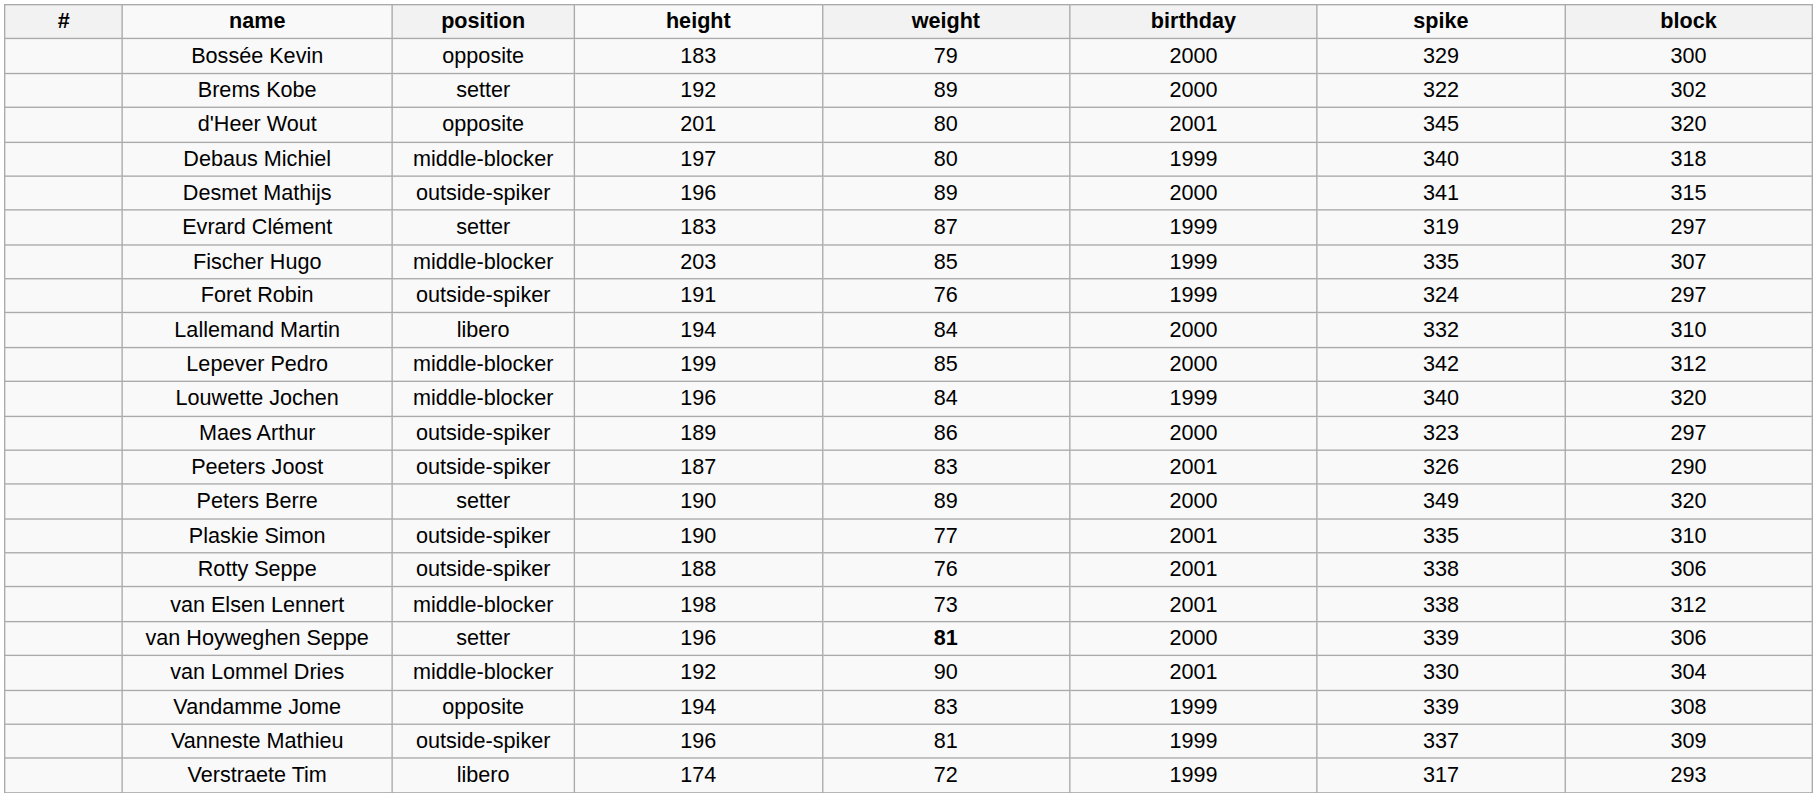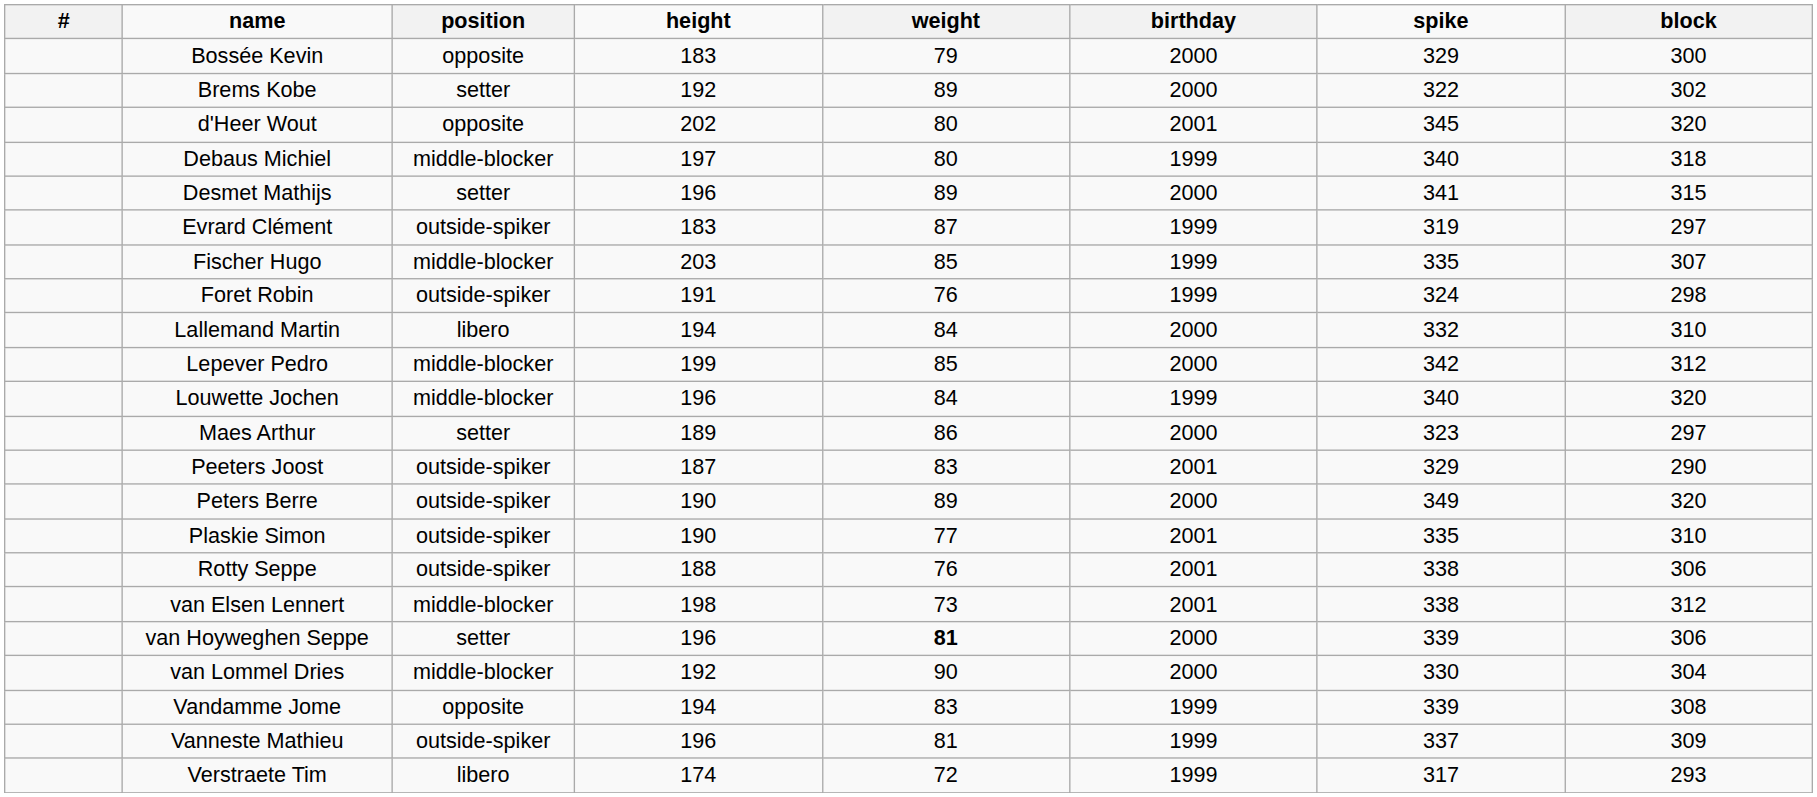 <table class="wikitable sortable" style="text-align:center;">
 <tr>
 <th style="width:5em">#</th>
 <td style="width:12em"><strong>name</strong></td>
 <th style="width:8em"><strong>position</strong></th>
 <td style="width:11em"><strong>height</strong></td>
 <th style="width:11em"><strong>weight</strong></th>
 <th style="width:11em"><strong>birthday</strong></th>
 <td style="width:11em"><strong>spike</strong></td>
 <th style="width:11em"><strong>block</strong></th>
 </tr>
 <tr>
 <td></td>
 <td>Bossée Kevin</td>
 <td>opposite</td>
 <td>183</td>
 <td>79</td>
 <td>2000</td>
 <td>329</td>
 <td>300</td>
 </tr>
 <tr>
 <td></td>
 <td>Brems Kobe</td>
 <td>setter</td>
 <td>192</td>
 <td>89</td>
 <td>2000</td>
 <td>322</td>
 <td>302</td>
 </tr>
 <tr>
 <td></td>
 <td>d'Heer Wout</td>
 <td>opposite</td>
-<td>201</td>
+<td>202</td>
 <td>80</td>
 <td>2001</td>
 <td>345</td>
 <td>320</td>
 </tr>
 <tr>
 <td></td>
 <td>Debaus Michiel</td>
 <td>middle-blocker</td>
 <td>197</td>
 <td>80</td>
 <td>1999</td>
 <td>340</td>
 <td>318</td>
 </tr>
 <tr>
 <td></td>
 <td>Desmet Mathijs</td>
-<td>outside-spiker</td>
+<td>setter</td>
 <td>196</td>
 <td>89</td>
 <td>2000</td>
 <td>341</td>
 <td>315</td>
 </tr>
 <tr>
 <td></td>
 <td>Evrard Clément</td>
-<td>setter</td>
+<td>outside-spiker</td>
 <td>183</td>
 <td>87</td>
 <td>1999</td>
 <td>319</td>
 <td>297</td>
 </tr>
 <tr>
 <td></td>
 <td>Fischer Hugo</td>
 <td>middle-blocker</td>
 <td>203</td>
 <td>85</td>
 <td>1999</td>
 <td>335</td>
 <td>307</td>
 </tr>
 <tr>
 <td></td>
 <td>Foret Robin</td>
 <td>outside-spiker</td>
 <td>191</td>
 <td>76</td>
 <td>1999</td>
 <td>324</td>
-<td>297</td>
+<td>298</td>
 </tr>
 <tr>
 <td></td>
 <td>Lallemand Martin</td>
 <td>libero</td>
 <td>194</td>
 <td>84</td>
 <td>2000</td>
 <td>332</td>
 <td>310</td>
 </tr>
 <tr>
 <td></td>
 <td>Lepever Pedro</td>
 <td>middle-blocker</td>
 <td>199</td>
 <td>85</td>
 <td>2000</td>
 <td>342</td>
 <td>312</td>
 </tr>
 <tr>
 <td></td>
 <td>Louwette Jochen</td>
 <td>middle-blocker</td>
 <td>196</td>
 <td>84</td>
 <td>1999</td>
 <td>340</td>
 <td>320</td>
 </tr>
 <tr>
 <td></td>
 <td>Maes Arthur</td>
-<td>outside-spiker</td>
+<td>setter</td>
 <td>189</td>
 <td>86</td>
 <td>2000</td>
 <td>323</td>
 <td>297</td>
 </tr>
 <tr>
 <td></td>
 <td>Peeters Joost</td>
 <td>outside-spiker</td>
 <td>187</td>
 <td>83</td>
 <td>2001</td>
-<td>326</td>
+<td>329</td>
 <td>290</td>
 </tr>
 <tr>
 <td></td>
 <td>Peters Berre</td>
-<td>setter</td>
+<td>outside-spiker</td>
 <td>190</td>
 <td>89</td>
 <td>2000</td>
 <td>349</td>
 <td>320</td>
 </tr>
 <tr>
 <td></td>
 <td>Plaskie Simon</td>
 <td>outside-spiker</td>
 <td>190</td>
 <td>77</td>
 <td>2001</td>
 <td>335</td>
 <td>310</td>
 </tr>
 <tr>
 <td></td>
 <td>Rotty Seppe</td>
 <td>outside-spiker</td>
 <td>188</td>
 <td>76</td>
 <td>2001</td>
 <td>338</td>
 <td>306</td>
 </tr>
 <tr>
 <td></td>
 <td>van Elsen Lennert</td>
 <td>middle-blocker</td>
 <td>198</td>
 <td>73</td>
 <td>2001</td>
 <td>338</td>
 <td>312</td>
 </tr>
 <tr>
 <td></td>
 <td>van Hoyweghen Seppe</td>
 <td>setter</td>
 <td>196</td>
 <td><strong>81</strong></td>
 <td>2000</td>
 <td>339</td>
 <td>306</td>
 </tr>
 <tr>
 <td></td>
 <td>van Lommel Dries</td>
 <td>middle-blocker</td>
 <td>192</td>
 <td>90</td>
-<td>2001</td>
+<td>2000</td>
 <td>330</td>
 <td>304</td>
 </tr>
 <tr>
 <td></td>
 <td>Vandamme Jome</td>
 <td>opposite</td>
 <td>194</td>
 <td>83</td>
 <td>1999</td>
 <td>339</td>
 <td>308</td>
 </tr>
 <tr>
 <td></td>
 <td>Vanneste Mathieu</td>
 <td>outside-spiker</td>
 <td>196</td>
 <td>81</td>
 <td>1999</td>
 <td>337</td>
 <td>309</td>
 </tr>
 <tr>
 <td></td>
 <td>Verstraete Tim</td>
 <td>libero</td>
 <td>174</td>
 <td>72</td>
 <td>1999</td>
 <td>317</td>
 <td>293</td>
 </tr>
 <tr>
 </tr>
 </table>
